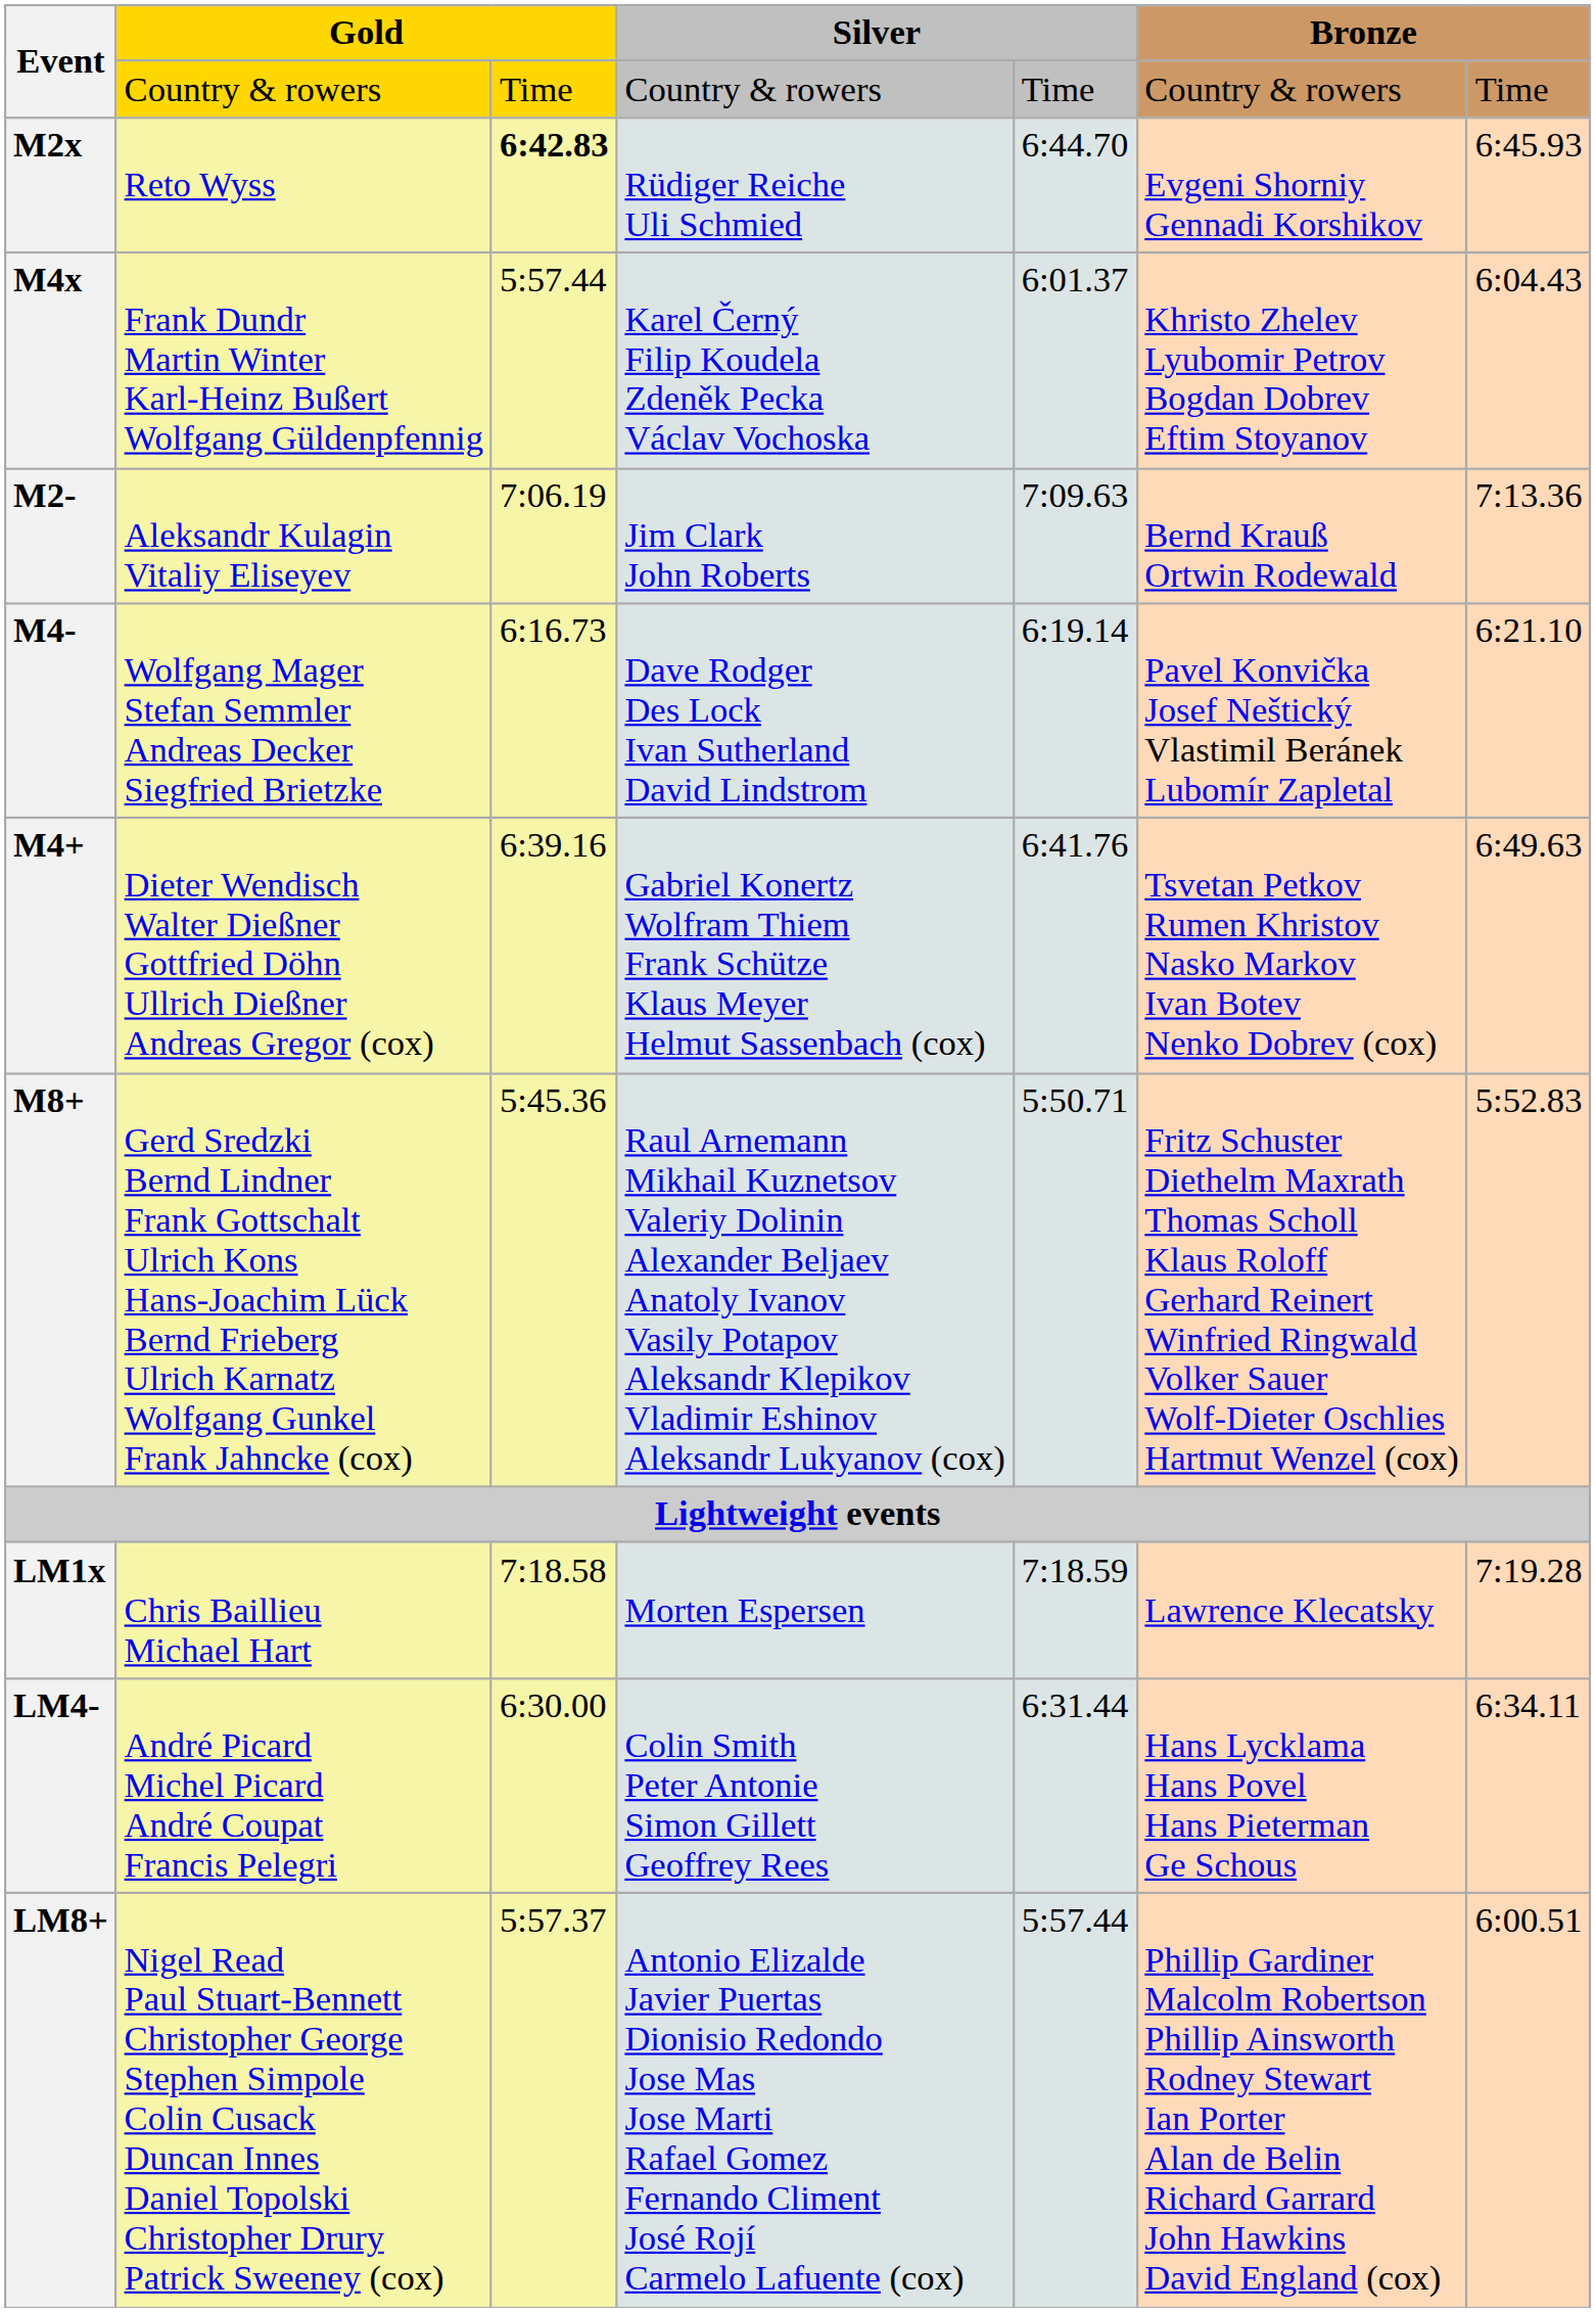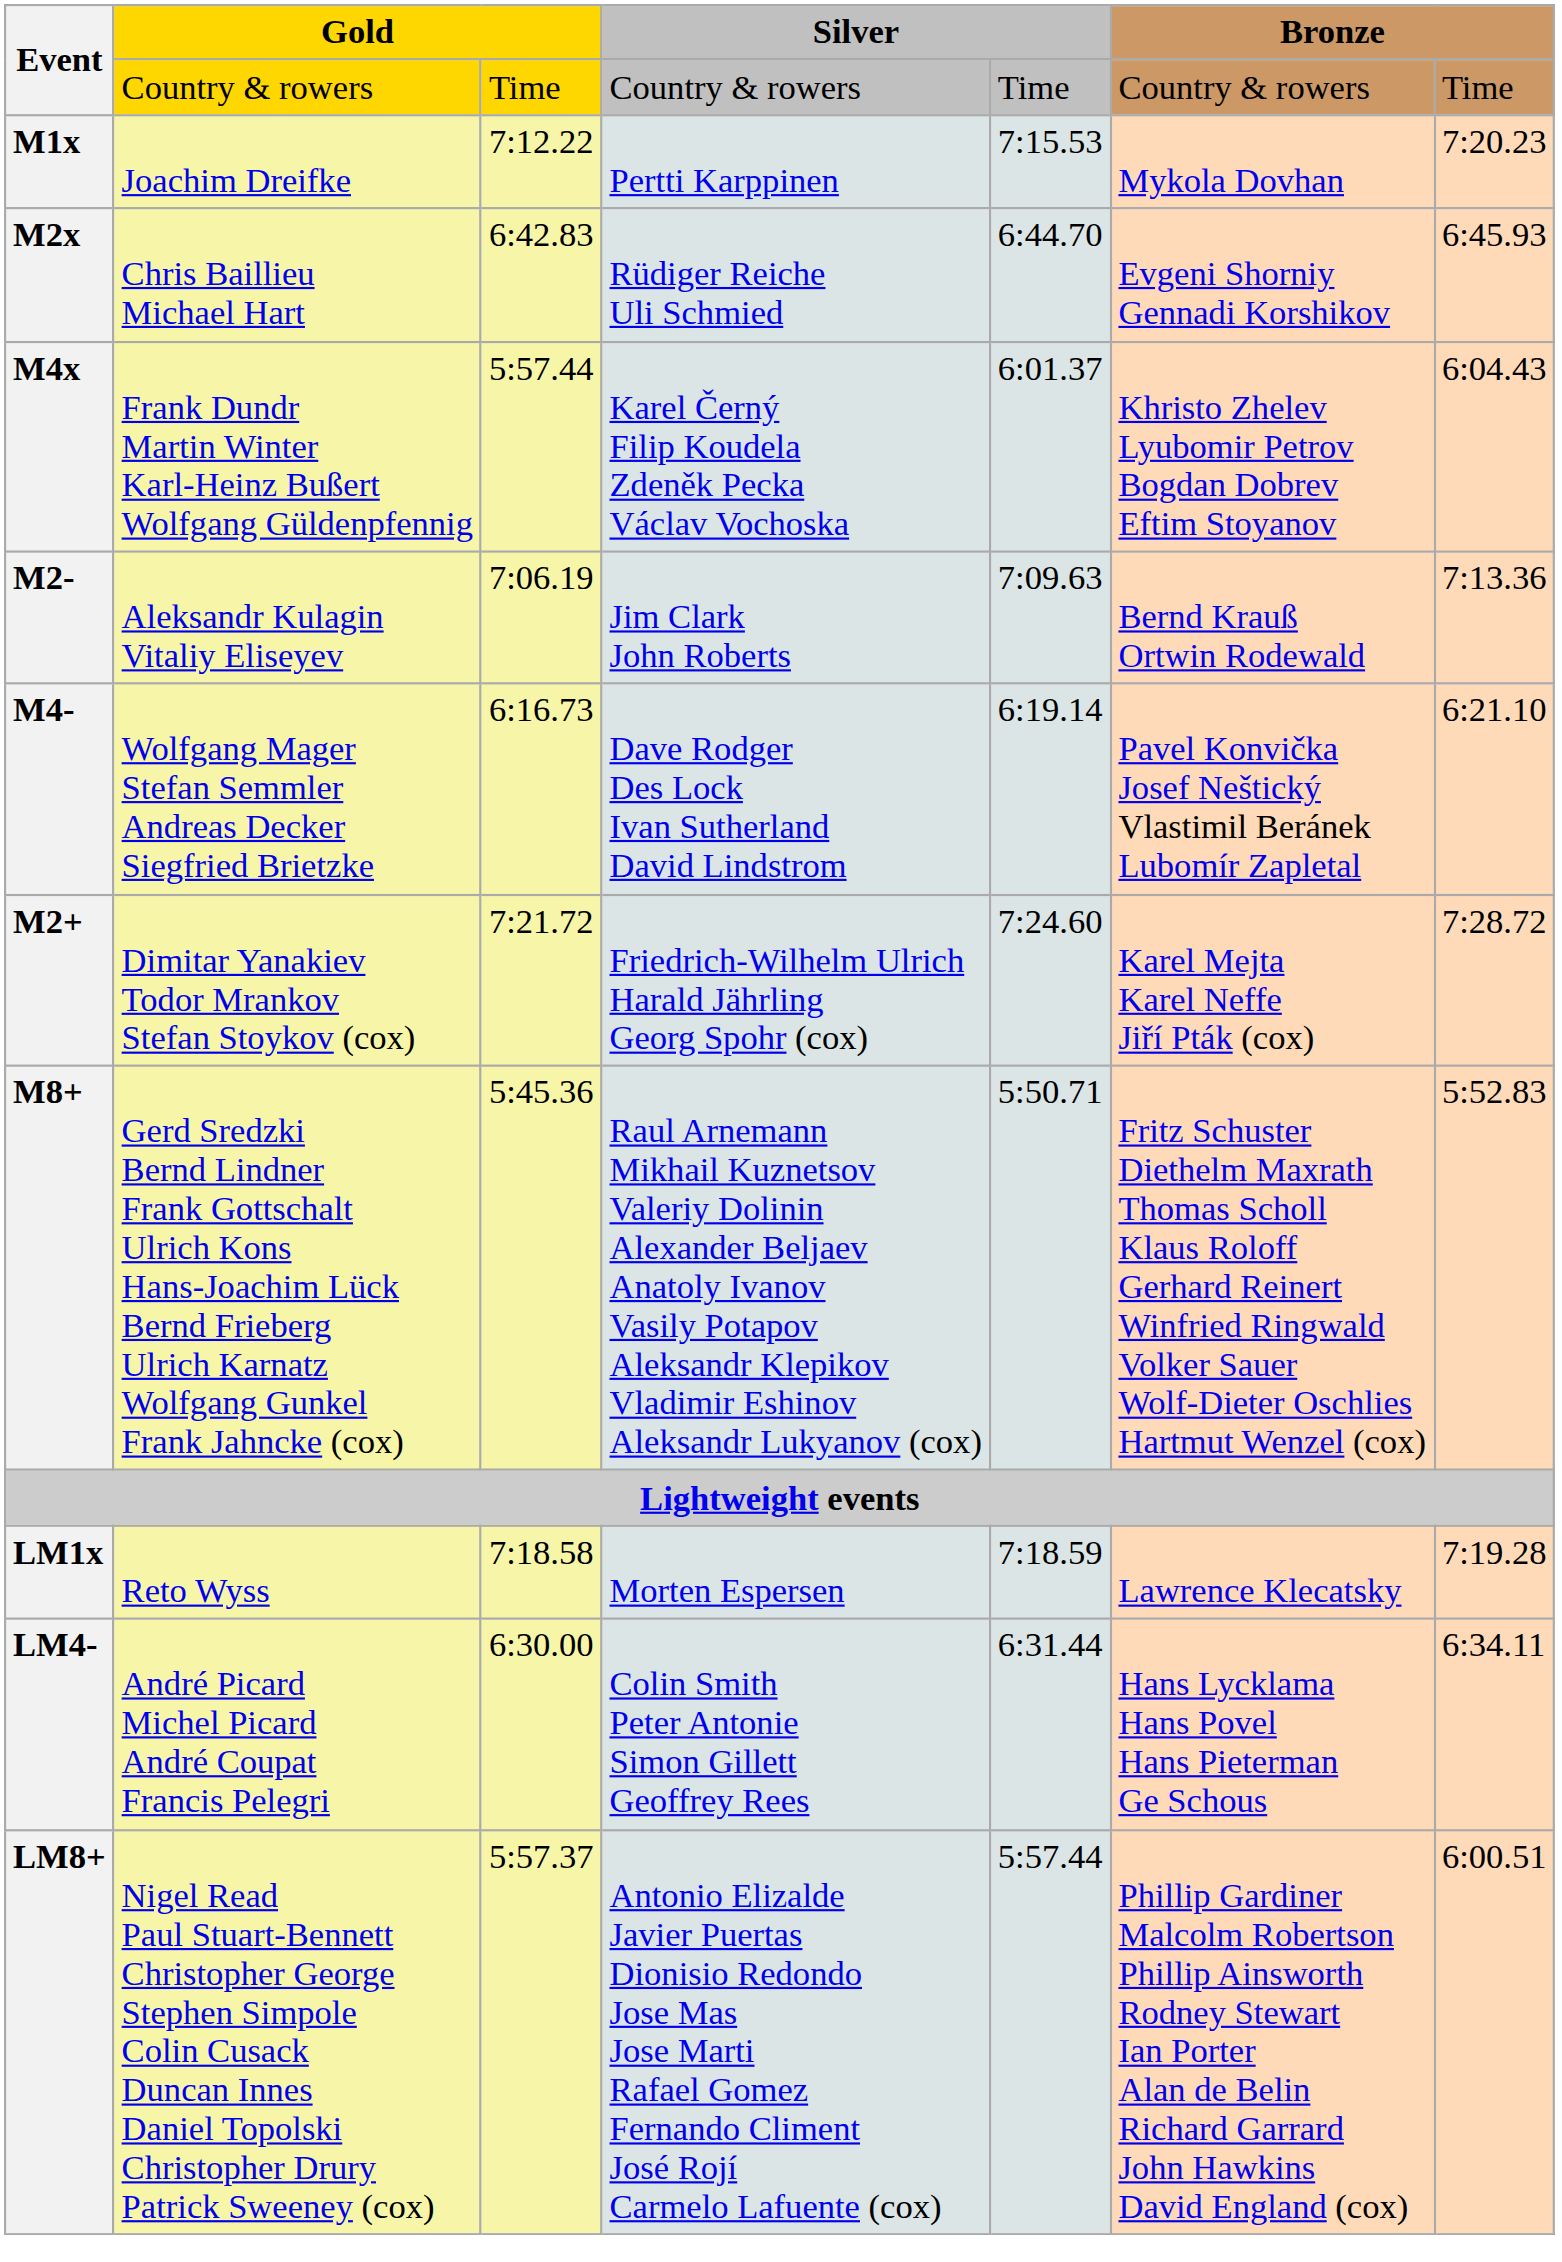 <table class="wikitable">
 <tr>
 <th rowspan="2">Event</th>
 <th colspan="2" style="background-color:gold">Gold</th>
 <th colspan="2" style="background-color:silver">Silver</th>
 <th colspan="2" style="background-color:#CC9966">Bronze</th>
 </tr>
 <tr>
 <td style="background-color:gold">Country & rowers</td>
 <td style="background-color:gold">Time</td>
 <td style="background-color:silver">Country & rowers</td>
 <td style="background-color:silver">Time</td>
 <td style="background-color:#CC9966">Country & rowers</td>
 <td style="background-color:#CC9966">Time</td>
 </tr>
 <tr style="vertical-align:top;">
+<th style="text-align:left;">M1x</th>
+<td style="background-color:#F7F6A8;"><strong></strong> <br> <a href='#'>Joachim Dreifke</a></td>
+<td style="background-color:#F7F6A8;">7:12.22</td>
+<td style="background-color:#DCE5E5;"><strong></strong> <br> <a href='#'>Pertti Karppinen</a></td>
+<td style="background-color:#DCE5E5;">7:15.53</td>
+<td style="background-color:#FFDAB9;"><strong></strong> <br> <a href='#'>Mykola Dovhan</a></td>
+<td style="background-color:#FFDAB9;">7:20.23</td>
+</tr>
+<tr style="vertical-align:top;">
 <th style="text-align:left;">M2x</th>
-<td style="background-color:#F7F6A8;"><strong></strong> <br> <a href='#'>Reto Wyss</a></td>
-<td style="background-color:#F7F6A8;"><strong>6:42.83</strong></td>
+<td style="background-color:#F7F6A8;"><strong></strong> <br> <a href='#'>Chris Baillieu</a> <br> <a href='#'>Michael Hart</a></td>
+<td style="background-color:#F7F6A8;">6:42.83</td>
 <td style="background-color:#DCE5E5;"><strong></strong> <br> <a href='#'>Rüdiger Reiche</a> <br> <a href='#'>Uli Schmied</a></td>
 <td style="background-color:#DCE5E5;">6:44.70</td>
 <td style="background-color:#FFDAB9;"><strong></strong> <br> <a href='#'>Evgeni Shorniy</a> <br> <a href='#'>Gennadi Korshikov</a></td>
 <td style="background-color:#FFDAB9;">6:45.93</td>
 </tr>
 <tr style="vertical-align:top;">
 <th style="text-align:left;">M4x</th>
 <td style="background-color:#F7F6A8;"><strong></strong> <br> <a href='#'>Frank Dundr</a> <br> <a href='#'>Martin Winter</a> <br> <a href='#'>Karl-Heinz Bußert</a> <br> <a href='#'>Wolfgang Güldenpfennig</a></td>
 <td style="background-color:#F7F6A8;">5:57.44</td>
 <td style="background-color:#DCE5E5;"><strong></strong> <br> <a href='#'>Karel Černý</a> <br> <a href='#'>Filip Koudela</a> <br> <a href='#'>Zdeněk Pecka</a> <br> <a href='#'>Václav Vochoska</a></td>
 <td style="background-color:#DCE5E5;">6:01.37</td>
 <td style="background-color:#FFDAB9;"><strong></strong> <br> <a href='#'>Khristo Zhelev</a> <br> <a href='#'>Lyubomir Petrov</a> <br> <a href='#'>Bogdan Dobrev</a> <br> <a href='#'>Eftim Stoyanov</a></td>
 <td style="background-color:#FFDAB9;">6:04.43</td>
 </tr>
 <tr style="vertical-align:top;">
 <th style="text-align:left;">M2- </th>
 <td style="background-color:#F7F6A8;"><strong></strong> <br> <a href='#'>Aleksandr Kulagin</a> <br> <a href='#'>Vitaliy Eliseyev</a></td>
 <td style="background-color:#F7F6A8;">7:06.19</td>
 <td style="background-color:#DCE5E5;"><strong></strong> <br> <a href='#'>Jim Clark</a> <br> <a href='#'>John Roberts</a></td>
 <td style="background-color:#DCE5E5;">7:09.63</td>
 <td style="background-color:#FFDAB9;"><strong></strong> <br> <a href='#'>Bernd Krauß</a> <br> <a href='#'>Ortwin Rodewald</a></td>
 <td style="background-color:#FFDAB9;">7:13.36</td>
 </tr>
 <tr style="vertical-align:top;">
 <th style="text-align:left;">M4- </th>
 <td style="background-color:#F7F6A8;"><strong></strong> <br> <a href='#'>Wolfgang Mager</a> <br> <a href='#'>Stefan Semmler</a> <br> <a href='#'>Andreas Decker</a> <br> <a href='#'>Siegfried Brietzke</a></td>
 <td style="background-color:#F7F6A8;">6:16.73</td>
 <td style="background-color:#DCE5E5;"><strong></strong> <br> <a href='#'>Dave Rodger</a> <br> <a href='#'>Des Lock</a> <br> <a href='#'>Ivan Sutherland</a> <br> <a href='#'>David Lindstrom</a></td>
 <td style="background-color:#DCE5E5;">6:19.14</td>
 <td style="background-color:#FFDAB9;"><strong></strong> <br> <a href='#'>Pavel Konvička</a> <br> <a href='#'>Josef Neštický</a> <br> Vlastimil Beránek <br> <a href='#'>Lubomír Zapletal</a></td>
 <td style="background-color:#FFDAB9;">6:21.10</td>
 </tr>
 <tr style="vertical-align:top;">
-<th style="text-align:left;">M4+ </th>
-<td style="background-color:#F7F6A8;"><strong></strong> <br> <a href='#'>Dieter Wendisch</a> <br> <a href='#'>Walter Dießner</a> <br> <a href='#'>Gottfried Döhn</a> <br> <a href='#'>Ullrich Dießner</a> <br> <a href='#'>Andreas Gregor</a> (cox)</td>
-<td style="background-color:#F7F6A8;">6:39.16</td>
-<td style="background-color:#DCE5E5;"><strong></strong> <br> <a href='#'>Gabriel Konertz</a> <br> <a href='#'>Wolfram Thiem</a> <br> <a href='#'>Frank Schütze</a> <br> <a href='#'>Klaus Meyer</a> <br> <a href='#'>Helmut Sassenbach</a> (cox)</td>
-<td style="background-color:#DCE5E5;">6:41.76</td>
-<td style="background-color:#FFDAB9;"><strong></strong> <br> <a href='#'>Tsvetan Petkov</a> <br> <a href='#'>Rumen Khristov</a> <br> <a href='#'>Nasko Markov</a> <br> <a href='#'>Ivan Botev</a> <br> <a href='#'>Nenko Dobrev</a> (cox)</td>
-<td style="background-color:#FFDAB9;">6:49.63</td>
+<th style="text-align:left;">M2+ </th>
+<td style="background-color:#F7F6A8;"><strong></strong> <br> <a href='#'>Dimitar Yanakiev</a> <br> <a href='#'>Todor Mrankov</a> <br> <a href='#'>Stefan Stoykov</a> (cox)</td>
+<td style="background-color:#F7F6A8;">7:21.72</td>
+<td style="background-color:#DCE5E5;"><strong></strong> <br> <a href='#'>Friedrich-Wilhelm Ulrich</a> <br> <a href='#'>Harald Jährling</a> <br> <a href='#'>Georg Spohr</a> (cox)</td>
+<td style="background-color:#DCE5E5;">7:24.60</td>
+<td style="background-color:#FFDAB9;"><strong></strong> <br> <a href='#'>Karel Mejta</a> <br> <a href='#'>Karel Neffe</a> <br> <a href='#'>Jiří Pták</a> (cox)</td>
+<td style="background-color:#FFDAB9;">7:28.72</td>
 </tr>
 <tr style="vertical-align:top;">
 <th style="text-align:left;">M8+ </th>
 <td style="background-color:#F7F6A8;"><strong></strong> <br> <a href='#'>Gerd Sredzki</a> <br> <a href='#'>Bernd Lindner</a> <br> <a href='#'>Frank Gottschalt</a> <br> <a href='#'>Ulrich Kons</a> <br> <a href='#'>Hans-Joachim Lück</a> <br> <a href='#'>Bernd Frieberg</a> <br> <a href='#'>Ulrich Karnatz</a> <br> <a href='#'>Wolfgang Gunkel</a> <br> <a href='#'>Frank Jahncke</a> (cox)</td>
 <td style="background-color:#F7F6A8;">5:45.36</td>
 <td style="background-color:#DCE5E5;"><strong></strong> <br> <a href='#'>Raul Arnemann</a> <br> <a href='#'>Mikhail Kuznetsov</a> <br> <a href='#'>Valeriy Dolinin</a> <br> <a href='#'>Alexander Beljaev</a> <br> <a href='#'>Anatoly Ivanov</a> <br> <a href='#'>Vasily Potapov</a> <br> <a href='#'>Aleksandr Klepikov</a> <br> <a href='#'>Vladimir Eshinov</a> <br> <a href='#'>Aleksandr Lukyanov</a> (cox)</td>
 <td style="background-color:#DCE5E5;">5:50.71</td>
 <td style="background-color:#FFDAB9;"><strong></strong> <br> <a href='#'>Fritz Schuster</a> <br> <a href='#'>Diethelm Maxrath</a> <br> <a href='#'>Thomas Scholl</a> <br> <a href='#'>Klaus Roloff</a> <br> <a href='#'>Gerhard Reinert</a> <br> <a href='#'>Winfried Ringwald</a> <br> <a href='#'>Volker Sauer</a> <br> <a href='#'>Wolf-Dieter Oschlies</a> <br> <a href='#'>Hartmut Wenzel</a> (cox)</td>
 <td style="background-color:#FFDAB9;">5:52.83</td>
 </tr>
 <tr>
 <th colspan="7" style="background-color:#CCC;"><a href='#'>Lightweight</a> events</th>
 </tr>
 <tr style="vertical-align:top;">
 <th style="text-align:left;">LM1x</th>
-<td style="background-color:#F7F6A8;"><strong></strong> <br> <a href='#'>Chris Baillieu</a> <br> <a href='#'>Michael Hart</a></td>
+<td style="background-color:#F7F6A8;"><strong></strong> <br> <a href='#'>Reto Wyss</a></td>
 <td style="background-color:#F7F6A8;">7:18.58</td>
 <td style="background-color:#DCE5E5;"><strong></strong> <br> <a href='#'>Morten Espersen</a></td>
 <td style="background-color:#DCE5E5;">7:18.59</td>
 <td style="background-color:#FFDAB9;"><strong></strong> <br> <a href='#'>Lawrence Klecatsky</a></td>
 <td style="background-color:#FFDAB9;">7:19.28</td>
 </tr>
 <tr style="vertical-align:top;">
 <th style="text-align:left;">LM4- </th>
 <td style="background-color:#F7F6A8;"><strong></strong> <br> <a href='#'>André Picard</a> <br> <a href='#'>Michel Picard</a> <br> <a href='#'>André Coupat</a> <br> <a href='#'>Francis Pelegri</a></td>
 <td style="background-color:#F7F6A8;">6:30.00</td>
 <td style="background-color:#DCE5E5;"><strong></strong> <br> <a href='#'>Colin Smith</a> <br> <a href='#'>Peter Antonie</a> <br> <a href='#'>Simon Gillett</a> <br> <a href='#'>Geoffrey Rees</a></td>
 <td style="background-color:#DCE5E5;">6:31.44</td>
 <td style="background-color:#FFDAB9;"><strong></strong> <br> <a href='#'>Hans Lycklama</a> <br> <a href='#'>Hans Povel</a> <br> <a href='#'>Hans Pieterman</a> <br> <a href='#'>Ge Schous</a></td>
 <td style="background-color:#FFDAB9;">6:34.11</td>
 </tr>
 <tr style="vertical-align:top;">
 <th style="text-align:left;">LM8+ </th>
 <td style="background-color:#F7F6A8;"><strong></strong> <br> <a href='#'>Nigel Read</a> <br> <a href='#'>Paul Stuart-Bennett</a> <br> <a href='#'>Christopher George</a> <br> <a href='#'>Stephen Simpole</a> <br> <a href='#'>Colin Cusack</a> <br> <a href='#'>Duncan Innes</a> <br> <a href='#'>Daniel Topolski</a> <br> <a href='#'>Christopher Drury</a> <br> <a href='#'>Patrick Sweeney</a> (cox)</td>
 <td style="background-color:#F7F6A8;">5:57.37</td>
 <td style="background-color:#DCE5E5;"><strong></strong> <br> <a href='#'>Antonio Elizalde</a> <br> <a href='#'>Javier Puertas</a> <br> <a href='#'>Dionisio Redondo</a> <br> <a href='#'>Jose Mas</a> <br> <a href='#'>Jose Marti</a> <br> <a href='#'>Rafael Gomez</a> <br> <a href='#'>Fernando Climent</a> <br> <a href='#'>José Rojí</a> <br> <a href='#'>Carmelo Lafuente</a> (cox)</td>
 <td style="background-color:#DCE5E5;">5:57.44</td>
 <td style="background-color:#FFDAB9;"><strong></strong> <br> <a href='#'>Phillip Gardiner</a> <br> <a href='#'>Malcolm Robertson</a> <br> <a href='#'>Phillip Ainsworth</a> <br> <a href='#'>Rodney Stewart</a> <br> <a href='#'>Ian Porter</a> <br> <a href='#'>Alan de Belin</a> <br> <a href='#'>Richard Garrard</a> <br> <a href='#'>John Hawkins</a> <br> <a href='#'>David England</a> (cox)</td>
 <td style="background-color:#FFDAB9;">6:00.51</td>
 </tr>
 </table>
